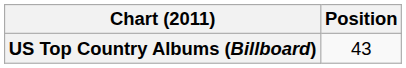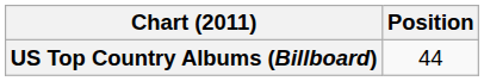 <table class="wikitable plainrowheaders" style="text-align:center">
 <tr>
 <th scope="col">Chart (2011)</th>
 <th scope="col">Position</th>
 </tr>
 <tr>
 <th scope="row">US Top Country Albums (<em>Billboard</em>)</th>
-<td>43</td>
+<td>44</td>
 </tr>
 </table>
